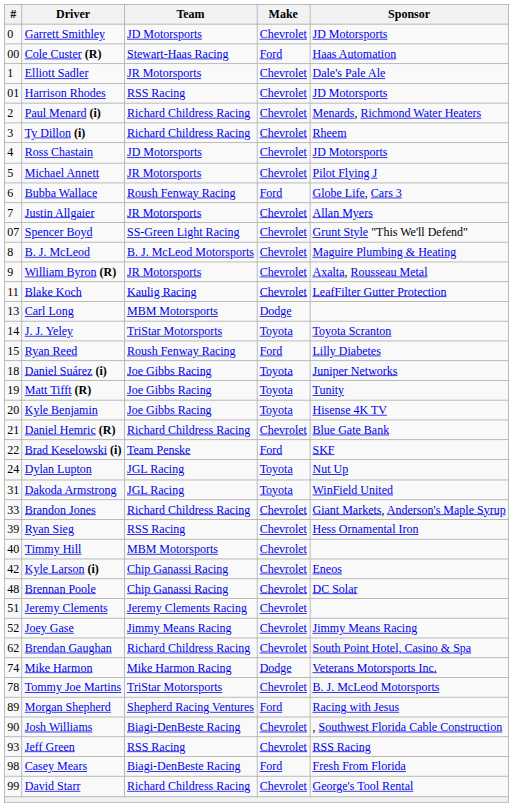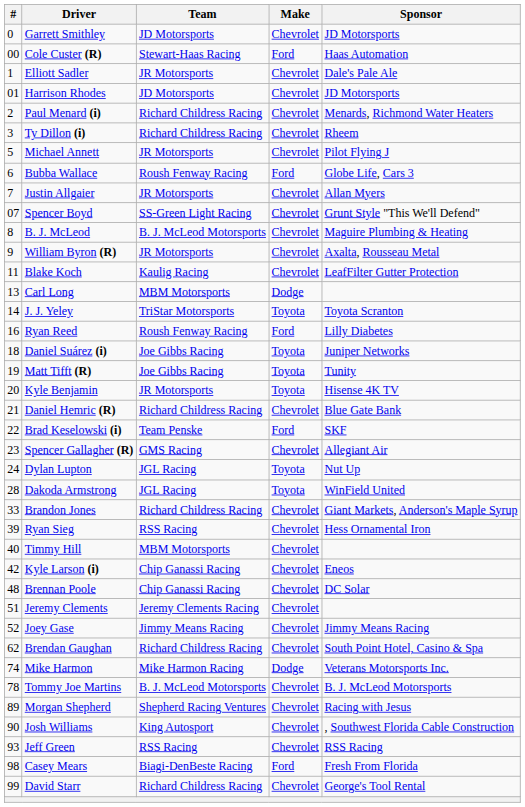 <table class="wikitable" style="font-size:95%">
 <tr>
 <th>#</th>
 <th>Driver</th>
 <th>Team</th>
 <th>Make</th>
 <th>Sponsor</th>
 </tr>
 <tr>
 <td>0</td>
 <td><a href='#'>Garrett Smithley</a></td>
 <td><a href='#'>JD Motorsports</a></td>
 <td><a href='#'>Chevrolet</a></td>
 <td><a href='#'>JD Motorsports</a></td>
 </tr>
 <tr>
 <td>00</td>
 <td><a href='#'>Cole Custer</a> <strong>(R)</strong></td>
 <td><a href='#'>Stewart-Haas Racing</a></td>
 <td><a href='#'>Ford</a></td>
 <td><a href='#'>Haas Automation</a></td>
 </tr>
 <tr>
 <td>1</td>
 <td><a href='#'>Elliott Sadler</a></td>
 <td><a href='#'>JR Motorsports</a></td>
 <td><a href='#'>Chevrolet</a></td>
 <td><a href='#'>Dale's Pale Ale</a></td>
 </tr>
 <tr>
 <td>01</td>
 <td><a href='#'>Harrison Rhodes</a></td>
-<td><a href='#'>RSS Racing</a></td>
+<td><a href='#'>JD Motorsports</a></td>
 <td><a href='#'>Chevrolet</a></td>
 <td><a href='#'>JD Motorsports</a></td>
 </tr>
 <tr>
 <td>2</td>
 <td><a href='#'>Paul Menard</a> <strong>(i)</strong></td>
 <td><a href='#'>Richard Childress Racing</a></td>
 <td><a href='#'>Chevrolet</a></td>
 <td><a href='#'>Menards</a>, <a href='#'>Richmond Water Heaters</a></td>
 </tr>
 <tr>
 <td>3</td>
 <td><a href='#'>Ty Dillon</a> <strong>(i)</strong></td>
 <td><a href='#'>Richard Childress Racing</a></td>
 <td><a href='#'>Chevrolet</a></td>
 <td><a href='#'>Rheem</a></td>
-</tr>
-<tr>
-<td>4</td>
-<td><a href='#'>Ross Chastain</a></td>
-<td><a href='#'>JD Motorsports</a></td>
-<td><a href='#'>Chevrolet</a></td>
-<td><a href='#'>JD Motorsports</a></td>
 </tr>
 <tr>
 <td>5</td>
 <td><a href='#'>Michael Annett</a></td>
 <td><a href='#'>JR Motorsports</a></td>
 <td><a href='#'>Chevrolet</a></td>
 <td><a href='#'>Pilot Flying J</a></td>
 </tr>
 <tr>
 <td>6</td>
 <td><a href='#'>Bubba Wallace</a></td>
 <td><a href='#'>Roush Fenway Racing</a></td>
 <td><a href='#'>Ford</a></td>
 <td><a href='#'>Globe Life</a>, <a href='#'>Cars 3</a></td>
 </tr>
 <tr>
 <td>7</td>
 <td><a href='#'>Justin Allgaier</a></td>
 <td><a href='#'>JR Motorsports</a></td>
 <td><a href='#'>Chevrolet</a></td>
 <td><a href='#'>Allan Myers</a></td>
 </tr>
 <tr>
 <td>07</td>
 <td><a href='#'>Spencer Boyd</a></td>
 <td><a href='#'>SS-Green Light Racing</a></td>
 <td><a href='#'>Chevrolet</a></td>
 <td><a href='#'>Grunt Style</a> "This We'll Defend"</td>
 </tr>
 <tr>
 <td>8</td>
 <td><a href='#'>B. J. McLeod</a></td>
 <td><a href='#'>B. J. McLeod Motorsports</a></td>
 <td><a href='#'>Chevrolet</a></td>
 <td><a href='#'>Maguire Plumbing & Heating</a></td>
 </tr>
 <tr>
 <td>9</td>
 <td><a href='#'>William Byron</a> <strong>(R)</strong></td>
 <td><a href='#'>JR Motorsports</a></td>
 <td><a href='#'>Chevrolet</a></td>
 <td><a href='#'>Axalta</a>, <a href='#'>Rousseau Metal</a></td>
 </tr>
 <tr>
 <td>11</td>
 <td><a href='#'>Blake Koch</a></td>
 <td><a href='#'>Kaulig Racing</a></td>
 <td><a href='#'>Chevrolet</a></td>
 <td><a href='#'>LeafFilter Gutter Protection</a></td>
 </tr>
 <tr>
 <td>13</td>
 <td><a href='#'>Carl Long</a></td>
 <td><a href='#'>MBM Motorsports</a></td>
 <td><a href='#'>Dodge</a></td>
 <td></td>
 </tr>
 <tr>
 <td>14</td>
 <td><a href='#'>J. J. Yeley</a></td>
 <td><a href='#'>TriStar Motorsports</a></td>
 <td><a href='#'>Toyota</a></td>
 <td><a href='#'>Toyota Scranton</a></td>
 </tr>
 <tr>
-<td>15</td>
+<td>16</td>
 <td><a href='#'>Ryan Reed</a></td>
 <td><a href='#'>Roush Fenway Racing</a></td>
 <td><a href='#'>Ford</a></td>
 <td><a href='#'>Lilly Diabetes</a></td>
 </tr>
 <tr>
 <td>18</td>
 <td><a href='#'>Daniel Suárez</a> <strong>(i)</strong></td>
 <td><a href='#'>Joe Gibbs Racing</a></td>
 <td><a href='#'>Toyota</a></td>
 <td><a href='#'>Juniper Networks</a></td>
 </tr>
 <tr>
 <td>19</td>
 <td><a href='#'>Matt Tifft</a> <strong>(R)</strong></td>
 <td><a href='#'>Joe Gibbs Racing</a></td>
 <td><a href='#'>Toyota</a></td>
 <td><a href='#'>Tunity</a></td>
 </tr>
 <tr>
 <td>20</td>
 <td><a href='#'>Kyle Benjamin</a></td>
-<td><a href='#'>Joe Gibbs Racing</a></td>
+<td><a href='#'>JR Motorsports</a></td>
 <td><a href='#'>Toyota</a></td>
 <td><a href='#'>Hisense 4K TV</a></td>
 </tr>
 <tr>
 <td>21</td>
 <td><a href='#'>Daniel Hemric</a> <strong>(R)</strong></td>
 <td><a href='#'>Richard Childress Racing</a></td>
 <td><a href='#'>Chevrolet</a></td>
 <td><a href='#'>Blue Gate Bank</a></td>
 </tr>
 <tr>
 <td>22</td>
 <td><a href='#'>Brad Keselowski</a> <strong>(i)</strong></td>
 <td><a href='#'>Team Penske</a></td>
 <td><a href='#'>Ford</a></td>
 <td><a href='#'>SKF</a></td>
 </tr>
 <tr>
+<td>23</td>
+<td><a href='#'>Spencer Gallagher</a> <strong>(R)</strong></td>
+<td><a href='#'>GMS Racing</a></td>
+<td><a href='#'>Chevrolet</a></td>
+<td><a href='#'>Allegiant Air</a></td>
+</tr>
+<tr>
 <td>24</td>
 <td><a href='#'>Dylan Lupton</a></td>
 <td><a href='#'>JGL Racing</a></td>
 <td><a href='#'>Toyota</a></td>
 <td><a href='#'>Nut Up</a></td>
 </tr>
 <tr>
-<td>31</td>
+<td>28</td>
 <td><a href='#'>Dakoda Armstrong</a></td>
 <td><a href='#'>JGL Racing</a></td>
 <td><a href='#'>Toyota</a></td>
 <td><a href='#'>WinField United</a></td>
 </tr>
 <tr>
 <td>33</td>
 <td><a href='#'>Brandon Jones</a></td>
 <td><a href='#'>Richard Childress Racing</a></td>
 <td><a href='#'>Chevrolet</a></td>
 <td><a href='#'>Giant Markets</a>, <a href='#'>Anderson's Maple Syrup</a></td>
 </tr>
 <tr>
 <td>39</td>
 <td><a href='#'>Ryan Sieg</a></td>
 <td><a href='#'>RSS Racing</a></td>
 <td><a href='#'>Chevrolet</a></td>
 <td><a href='#'>Hess Ornamental Iron</a></td>
 </tr>
 <tr>
 <td>40</td>
 <td><a href='#'>Timmy Hill</a></td>
 <td><a href='#'>MBM Motorsports</a></td>
 <td><a href='#'>Chevrolet</a></td>
 <td></td>
 </tr>
 <tr>
 <td>42</td>
 <td><a href='#'>Kyle Larson</a> <strong>(i)</strong></td>
 <td><a href='#'>Chip Ganassi Racing</a></td>
 <td><a href='#'>Chevrolet</a></td>
 <td><a href='#'>Eneos</a></td>
 </tr>
 <tr>
 <td>48</td>
 <td><a href='#'>Brennan Poole</a></td>
 <td><a href='#'>Chip Ganassi Racing</a></td>
 <td><a href='#'>Chevrolet</a></td>
 <td><a href='#'>DC Solar</a></td>
 </tr>
 <tr>
 <td>51</td>
 <td><a href='#'>Jeremy Clements</a></td>
 <td><a href='#'>Jeremy Clements Racing</a></td>
 <td><a href='#'>Chevrolet</a></td>
 <td></td>
 </tr>
 <tr>
 <td>52</td>
 <td><a href='#'>Joey Gase</a></td>
 <td><a href='#'>Jimmy Means Racing</a></td>
 <td><a href='#'>Chevrolet</a></td>
 <td><a href='#'>Jimmy Means Racing</a></td>
 </tr>
 <tr>
 <td>62</td>
 <td><a href='#'>Brendan Gaughan</a></td>
 <td><a href='#'>Richard Childress Racing</a></td>
 <td><a href='#'>Chevrolet</a></td>
 <td><a href='#'>South Point Hotel, Casino & Spa</a></td>
 </tr>
 <tr>
 <td>74</td>
 <td><a href='#'>Mike Harmon</a></td>
 <td><a href='#'>Mike Harmon Racing</a></td>
 <td><a href='#'>Dodge</a></td>
 <td><a href='#'>Veterans Motorsports Inc.</a></td>
 </tr>
 <tr>
 <td>78</td>
 <td><a href='#'>Tommy Joe Martins</a></td>
-<td><a href='#'>TriStar Motorsports</a></td>
+<td><a href='#'>B. J. McLeod Motorsports</a></td>
 <td><a href='#'>Chevrolet</a></td>
 <td><a href='#'>B. J. McLeod Motorsports</a></td>
 </tr>
 <tr>
 <td>89</td>
 <td><a href='#'>Morgan Shepherd</a></td>
 <td><a href='#'>Shepherd Racing Ventures</a></td>
-<td><a href='#'>Ford</a></td>
+<td><a href='#'>Chevrolet</a></td>
 <td><a href='#'>Racing with Jesus</a></td>
 </tr>
 <tr>
 <td>90</td>
 <td><a href='#'>Josh Williams</a></td>
-<td><a href='#'>Biagi-DenBeste Racing</a></td>
+<td><a href='#'>King Autosport</a></td>
 <td><a href='#'>Chevrolet</a></td>
 <td>, <a href='#'>Southwest Florida Cable Construction</a></td>
 </tr>
 <tr>
 <td>93</td>
 <td><a href='#'>Jeff Green</a></td>
 <td><a href='#'>RSS Racing</a></td>
 <td><a href='#'>Chevrolet</a></td>
 <td><a href='#'>RSS Racing</a></td>
 </tr>
 <tr>
 <td>98</td>
 <td><a href='#'>Casey Mears</a></td>
 <td><a href='#'>Biagi-DenBeste Racing</a></td>
 <td><a href='#'>Ford</a></td>
 <td><a href='#'>Fresh From Florida</a></td>
 </tr>
 <tr>
 <td>99</td>
 <td><a href='#'>David Starr</a></td>
 <td><a href='#'>Richard Childress Racing</a></td>
 <td><a href='#'>Chevrolet</a></td>
 <td><a href='#'>George's Tool Rental</a></td>
 </tr>
 <tr>
 <th colspan="5"></th>
 </tr>
 </table>
